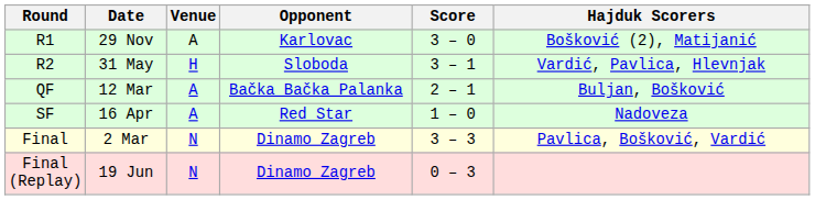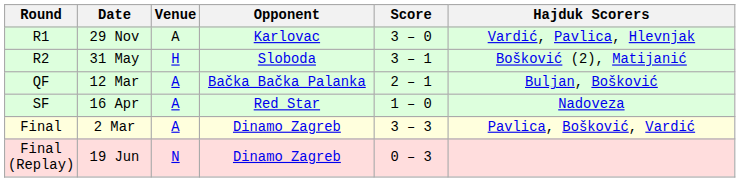 <table class="wikitable sortable" style="text-align: center; font-size:95%;">
 <tr>
 <th width="30">Round</th>
 <th width="60">Date</th>
 <th width="20">Venue</th>
 <th width="150">Opponent</th>
 <th width="60">Score</th>
 <th width="250">Hajduk Scorers</th>
 </tr>
 <tr bgcolor="#ddffdd">
 <td>R1</td>
 <td>29 Nov</td>
 <td>A</td>
 <td><a href='#'>Karlovac</a></td>
 <td>3 – 0</td>
-<td><a href='#'>Bošković</a> (2), <a href='#'>Matijanić</a></td>
+<td><a href='#'>Vardić</a>, <a href='#'>Pavlica</a>, <a href='#'>Hlevnjak</a></td>
 </tr>
 <tr bgcolor="#ddffdd">
 <td>R2</td>
 <td>31 May</td>
 <td><a href='#'>H</a></td>
 <td><a href='#'>Sloboda</a></td>
 <td>3 – 1</td>
-<td><a href='#'>Vardić</a>, <a href='#'>Pavlica</a>, <a href='#'>Hlevnjak</a></td>
+<td><a href='#'>Bošković</a> (2), <a href='#'>Matijanić</a></td>
 </tr>
 <tr bgcolor="#ddffdd">
 <td>QF</td>
 <td>12 Mar</td>
 <td><a href='#'>A</a></td>
 <td><a href='#'>Bačka Bačka Palanka</a></td>
 <td>2 – 1</td>
 <td><a href='#'>Buljan</a>, <a href='#'>Bošković</a></td>
 </tr>
 <tr bgcolor="#ddffdd">
 <td>SF</td>
 <td>16 Apr</td>
 <td><a href='#'>A</a></td>
 <td><a href='#'>Red Star</a></td>
 <td>1 – 0</td>
 <td><a href='#'>Nadoveza</a></td>
 </tr>
 <tr bgcolor="#ffffdd">
 <td>Final</td>
 <td>2 Mar</td>
-<td><a href='#'>N</a></td>
+<td><a href='#'>A</a></td>
 <td><a href='#'>Dinamo Zagreb</a></td>
 <td>3 – 3 </td>
 <td><a href='#'>Pavlica</a>, <a href='#'>Bošković</a>, <a href='#'>Vardić</a></td>
 </tr>
 <tr bgcolor="#ffdddd">
 <td>Final<br>(Replay)</td>
 <td>19 Jun</td>
 <td><a href='#'>N</a></td>
 <td><a href='#'>Dinamo Zagreb</a></td>
 <td>0 – 3</td>
 <td></td>
 </tr>
 </table>
